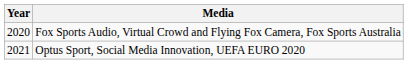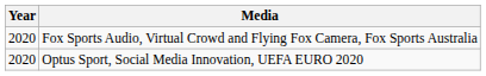 <table class="wikitable">
 <tr>
 <th>Year</th>
 <th>Media</th>
 </tr>
 <tr>
 <td>2020</td>
 <td>Fox Sports Audio, Virtual Crowd and Flying Fox Camera, Fox Sports Australia</td>
 </tr>
 <tr>
-<td>2021</td>
+<td>2020</td>
 <td>Optus Sport, Social Media Innovation, UEFA EURO 2020</td>
 </tr>
 </table>
